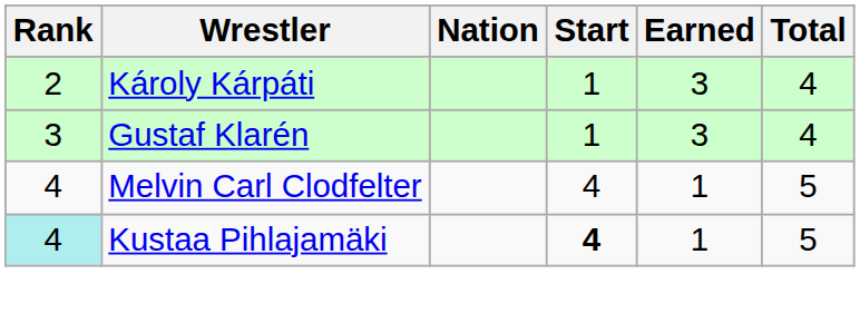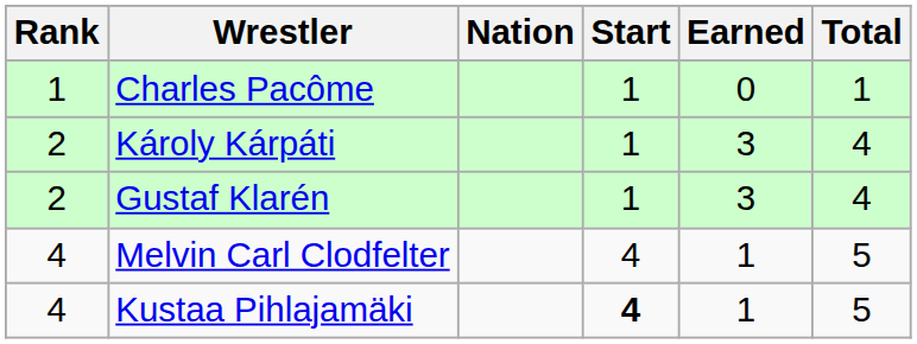 <table class="wikitable sortable" style="text-align:center;">
 <tr>
 <th>Rank</th>
 <th>Wrestler</th>
 <th>Nation</th>
 <th>Start</th>
 <th>Earned</th>
 <th>Total</th>
 </tr>
 <tr style="background:#cfc;">
+<td>1</td>
+<td align=left><a href='#'>Charles Pacôme</a></td>
+<td align=left></td>
+<td>1</td>
+<td>0</td>
+<td>1</td>
+</tr>
+<tr style="background:#cfc;">
 <td>2</td>
 <td align=left><a href='#'>Károly Kárpáti</a></td>
 <td align=left></td>
 <td>1</td>
 <td>3</td>
 <td>4</td>
 </tr>
 <tr style="background:#cfc;">
-<td>3</td>
+<td>2</td>
 <td align=left><a href='#'>Gustaf Klarén</a></td>
 <td align=left></td>
 <td>1</td>
 <td>3</td>
 <td>4</td>
 </tr>
 <tr>
 <td>4</td>
 <td align=left><a href='#'>Melvin Carl Clodfelter</a></td>
 <td align=left></td>
 <td>4</td>
 <td>1</td>
 <td>5</td>
 </tr>
 <tr>
-<td style="background: paleturquoise;">4</td>
+<td>4</td>
 <td align=left><a href='#'>Kustaa Pihlajamäki</a></td>
 <td align=left></td>
 <td><strong>4</strong></td>
 <td>1</td>
 <td>5</td>
 </tr>
 </table>
